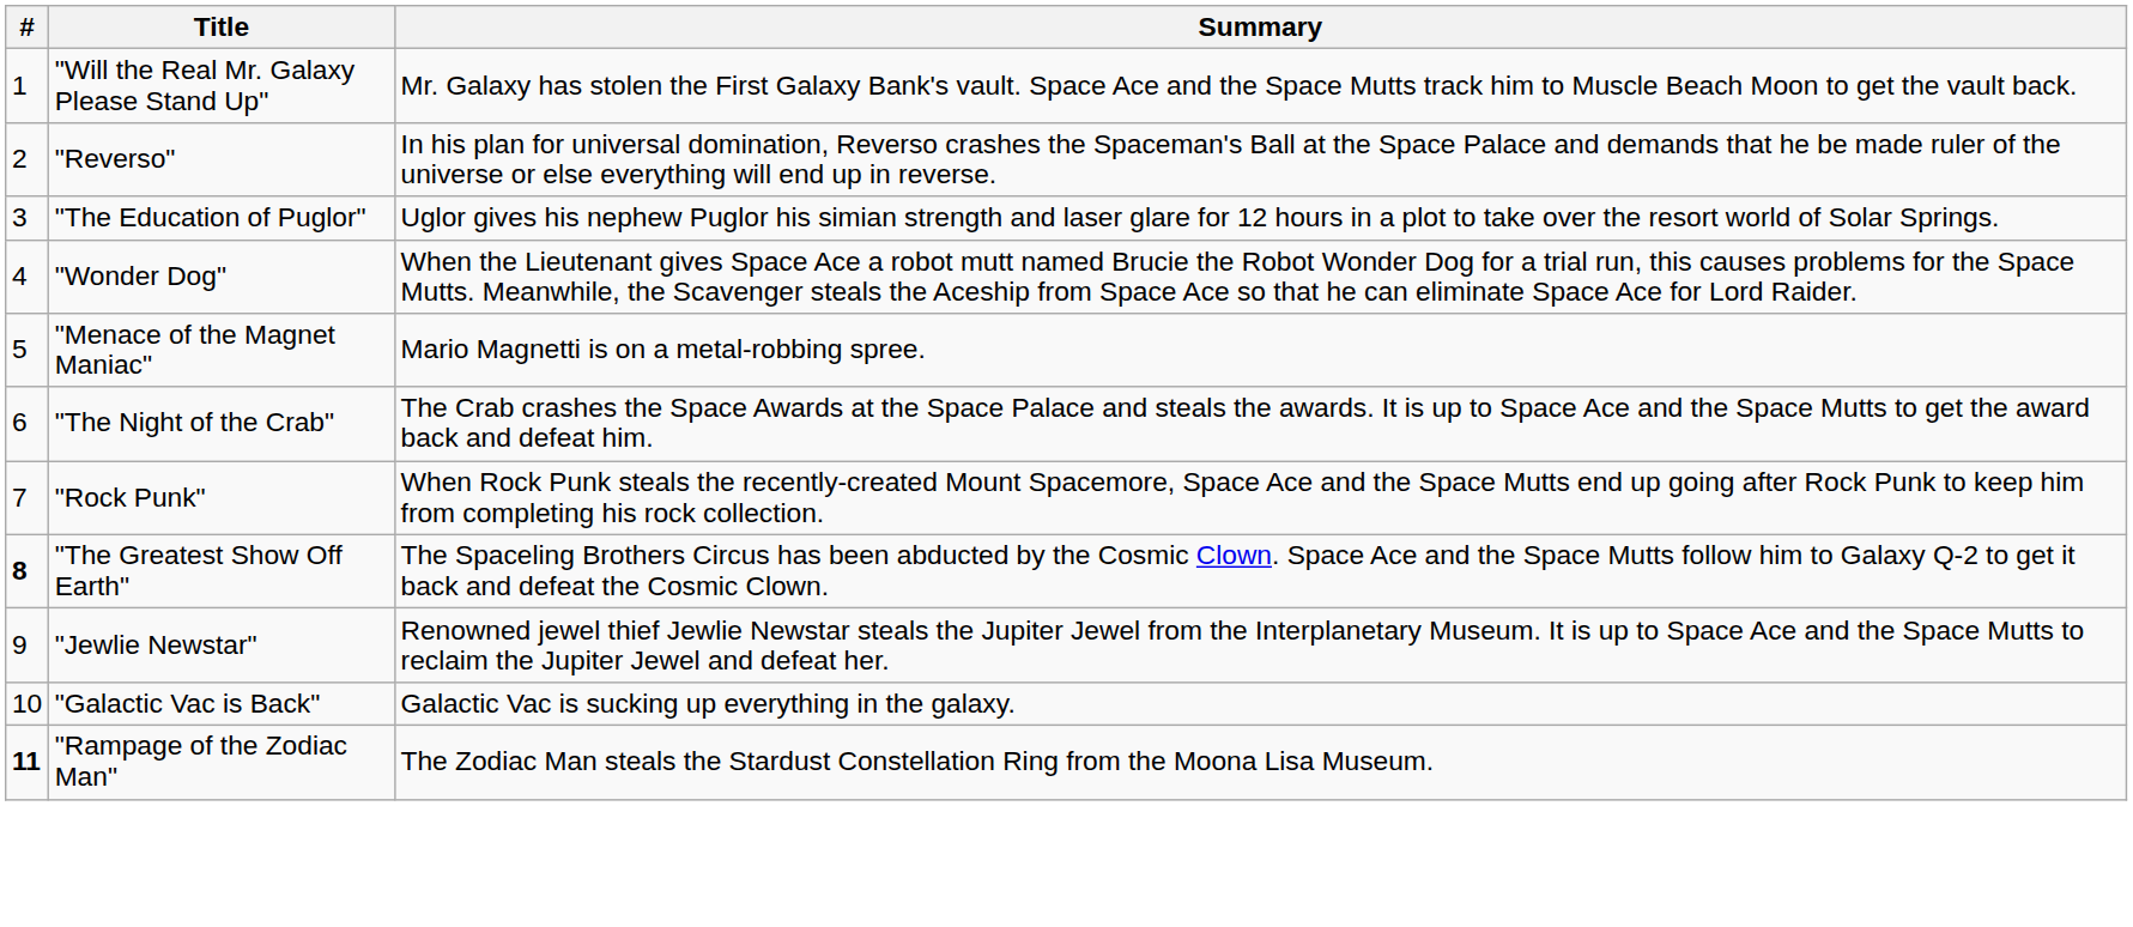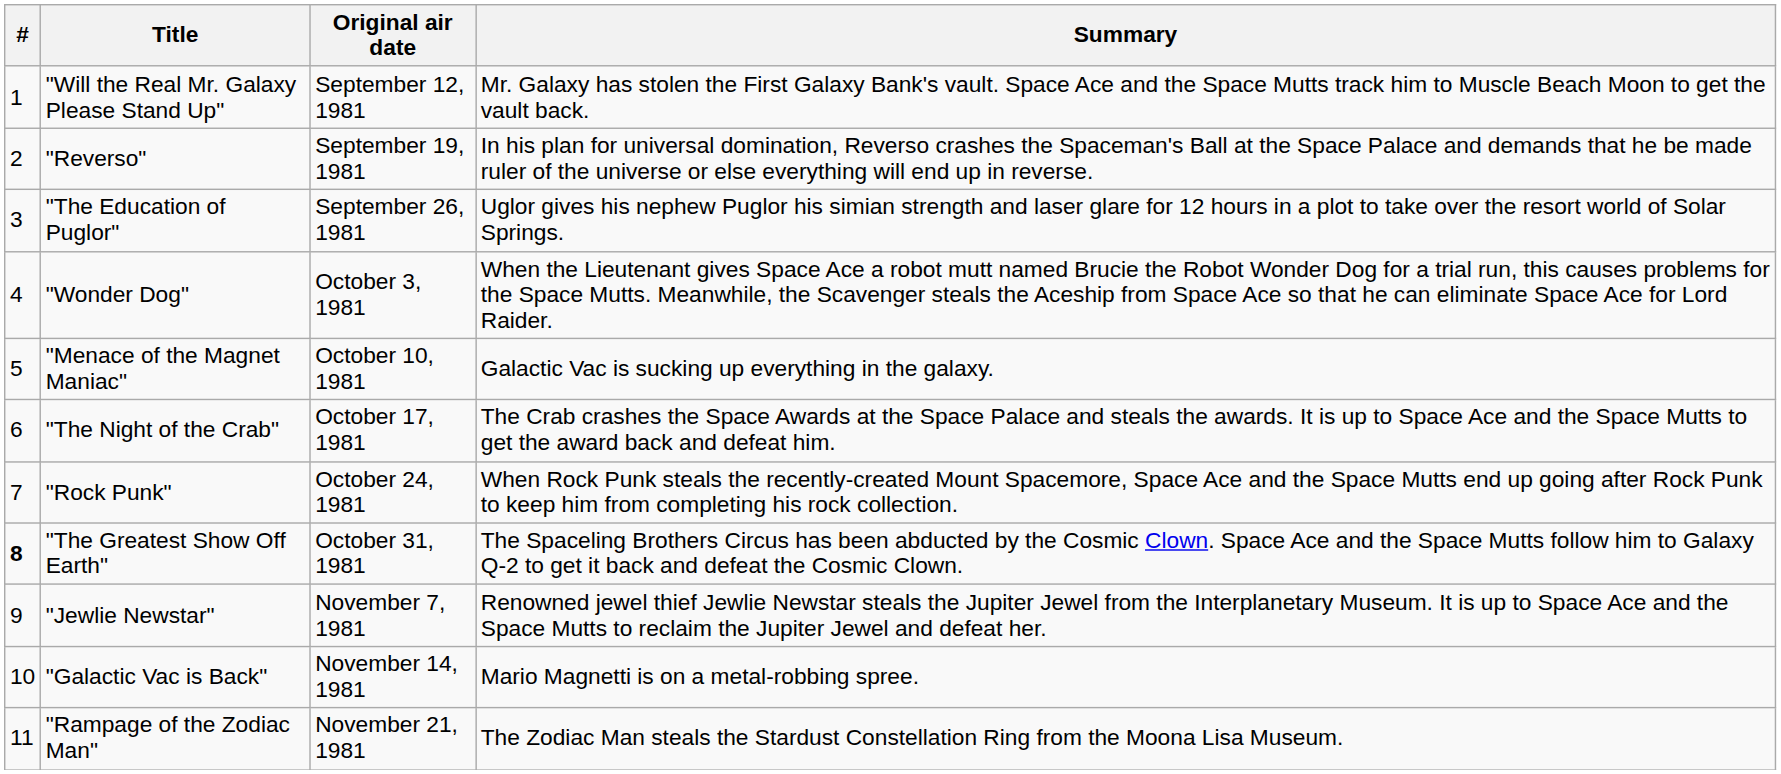 <table class=wikitable>
 <tr>
 <th>#</th>
 <th>Title</th>
+<th>Original air date</th>
 <th>Summary</th>
 </tr>
 <tr>
 <td>1</td>
 <td>"Will the Real Mr. Galaxy Please Stand Up"</td>
+<td>September 12, 1981</td>
 <td>Mr. Galaxy has stolen the First Galaxy Bank's vault. Space Ace and the Space Mutts track him to Muscle Beach Moon to get the vault back.</td>
 </tr>
 <tr>
 <td>2</td>
 <td>"Reverso"</td>
+<td>September 19, 1981</td>
 <td>In his plan for universal domination, Reverso crashes the Spaceman's Ball at the Space Palace and demands that he be made ruler of the universe or else everything will end up in reverse.</td>
 </tr>
 <tr>
 <td>3</td>
 <td>"The Education of Puglor"</td>
+<td>September 26, 1981</td>
 <td>Uglor gives his nephew Puglor his simian strength and laser glare for 12 hours in a plot to take over the resort world of Solar Springs.</td>
 </tr>
 <tr>
 <td>4</td>
 <td>"Wonder Dog"</td>
+<td>October 3, 1981</td>
 <td>When the Lieutenant gives Space Ace a robot mutt named Brucie the Robot Wonder Dog for a trial run, this causes problems for the Space Mutts. Meanwhile, the Scavenger steals the Aceship from Space Ace so that he can eliminate Space Ace for Lord Raider.</td>
 </tr>
 <tr>
 <td>5</td>
 <td>"Menace of the Magnet Maniac"</td>
-<td>Mario Magnetti is on a metal-robbing spree.</td>
+<td>October 10, 1981</td>
+<td>Galactic Vac is sucking up everything in the galaxy.</td>
 </tr>
 <tr>
 <td>6</td>
 <td>"The Night of the Crab"</td>
+<td>October 17, 1981</td>
 <td>The Crab crashes the Space Awards at the Space Palace and steals the awards. It is up to Space Ace and the Space Mutts to get the award back and defeat him.</td>
 </tr>
 <tr>
 <td>7</td>
 <td>"Rock Punk"</td>
+<td>October 24, 1981</td>
 <td>When Rock Punk steals the recently-created Mount Spacemore, Space Ace and the Space Mutts end up going after Rock Punk to keep him from completing his rock collection.</td>
 </tr>
 <tr>
 <td><strong>8</strong></td>
 <td>"The Greatest Show Off Earth"</td>
+<td>October 31, 1981</td>
 <td>The Spaceling Brothers Circus has been abducted by the Cosmic <a href='#'>Clown</a>. Space Ace and the Space Mutts follow him to Galaxy Q-2 to get it back and defeat the Cosmic Clown.</td>
 </tr>
 <tr>
 <td>9</td>
 <td>"Jewlie Newstar"</td>
+<td>November 7, 1981</td>
 <td>Renowned jewel thief Jewlie Newstar steals the Jupiter Jewel from the Interplanetary Museum. It is up to Space Ace and the Space Mutts to reclaim the Jupiter Jewel and defeat her.</td>
 </tr>
 <tr>
 <td>10</td>
 <td>"Galactic Vac is Back"</td>
-<td>Galactic Vac is sucking up everything in the galaxy.</td>
+<td>November 14, 1981</td>
+<td>Mario Magnetti is on a metal-robbing spree.</td>
 </tr>
 <tr>
-<td><strong>11</strong></td>
+<td>11</td>
 <td>"Rampage of the Zodiac Man"</td>
+<td>November 21, 1981</td>
 <td>The Zodiac Man steals the Stardust Constellation Ring from the Moona Lisa Museum.</td>
 </tr>
 </table>
